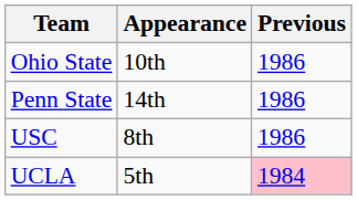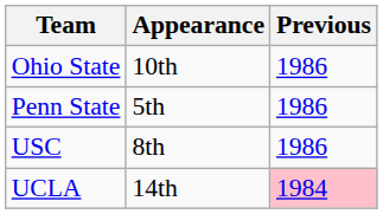 <table class="wikitable sortable">
 <tr>
 <th>Team</th>
 <th>Appearance</th>
 <th>Previous</th>
 </tr>
 <tr>
 <td><a href='#'>Ohio State</a></td>
 <td>10th</td>
 <td><a href='#'>1986</a></td>
 </tr>
 <tr>
 <td><a href='#'>Penn State</a></td>
-<td>14th</td>
+<td>5th</td>
 <td><a href='#'>1986</a></td>
 </tr>
 <tr>
 <td><a href='#'>USC</a></td>
 <td>8th</td>
 <td><a href='#'>1986</a></td>
 </tr>
 <tr>
 <td><a href='#'>UCLA</a></td>
-<td>5th</td>
+<td>14th</td>
 <td style="background: pink;"><a href='#'>1984</a></td>
 </tr>
 </table>
